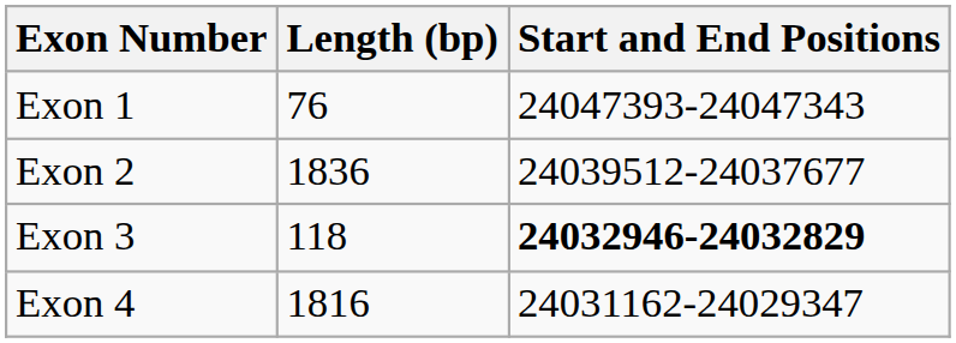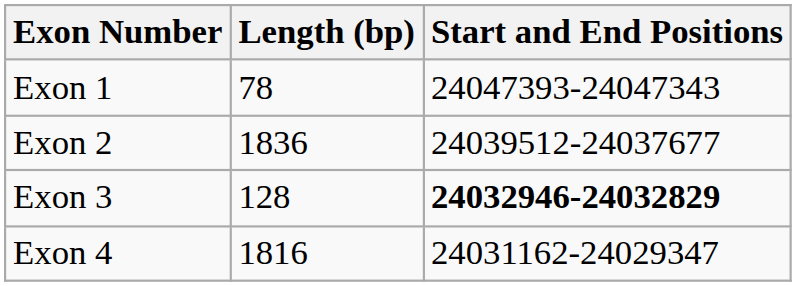 <table class="wikitable">
 <tr>
 <th>Exon Number</th>
 <th>Length (bp)</th>
 <th>Start and End Positions</th>
 </tr>
 <tr>
 <td>Exon 1</td>
-<td>76</td>
+<td>78</td>
 <td>24047393-24047343</td>
 </tr>
 <tr>
 <td>Exon 2</td>
 <td>1836</td>
 <td>24039512-24037677</td>
 </tr>
 <tr>
 <td>Exon 3</td>
-<td>118</td>
+<td>128</td>
 <td><strong>24032946-24032829</strong></td>
 </tr>
 <tr>
 <td>Exon 4</td>
 <td>1816</td>
 <td>24031162-24029347</td>
 </tr>
 </table>
